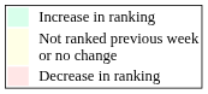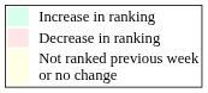 <table style="border:1px solid black; float:right;">
 <tr>
 <td style="background:#D8FFEB; width:20px;"></td>
 <td> </td>
 <td>Increase in ranking</td>
 </tr>
 <tr>
+<td style="background:#FFE6E6; width:20px;"></td>
+<td> </td>
+<td>Decrease in ranking</td>
+</tr>
+<tr>
 <td style="background:#FFFFE6; width:20px;"></td>
 <td> </td>
 <td>Not ranked previous week<br>or no change</td>
 </tr>
-<tr>
-<td style="background:#FFE6E6; width:20px;"></td>
-<td> </td>
-<td>Decrease in ranking</td>
-</tr>
 </table>
